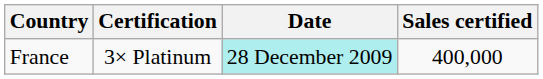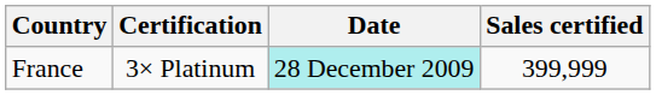 <table class="wikitable sortable">
 <tr>
 <th>Country</th>
 <th>Certification</th>
 <th>Date</th>
 <th>Sales certified</th>
 </tr>
 <tr>
 <td>France</td>
 <td style="text-align:center;">3× Platinum</td>
 <td style="background: paleturquoise; text-align:center;">28 December 2009</td>
-<td style="text-align:center;">400,000</td>
+<td style="text-align:center;">399,999</td>
 </tr>
 </table>
